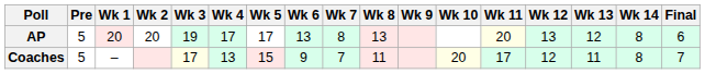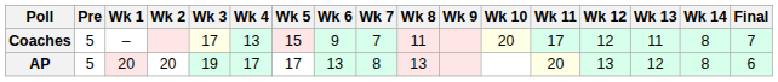 <table class="wikitable" style="white-space:nowrap;">
 <tr>
 <th>Poll</th>
 <th>Pre</th>
 <th>Wk 1</th>
 <th>Wk 2</th>
 <th>Wk 3</th>
 <th>Wk 4</th>
 <th>Wk 5</th>
 <th>Wk 6</th>
 <th>Wk 7</th>
 <th>Wk 8</th>
 <th>Wk 9</th>
 <th>Wk 10</th>
 <th>Wk 11</th>
 <th>Wk 12</th>
 <th>Wk 13</th>
 <th>Wk 14</th>
 <th>Final</th>
 </tr>
 <tr style="text-align:center;">
+<th>Coaches</th>
+<td style="background:#FFF;">5</td>
+<td style="background:#FFF;">–</td>
+<td style="background:#FFE6E6;"></td>
+<td style="background:#FFFFE6;">17</td>
+<td style="background:#D8FFEB;">13</td>
+<td style="background:#FFE6E6;">15</td>
+<td style="background:#D8FFEB;">9</td>
+<td style="background:#D8FFEB;">7</td>
+<td style="background:#FFE6E6;">11</td>
+<td style="background:#FFE6E6;"></td>
+<td style="background:#FFFFE6;">20</td>
+<td style="background:#D8FFEB;">17</td>
+<td style="background:#D8FFEB;">12</td>
+<td style="background:#D8FFEB;">11</td>
+<td style="background:#D8FFEB;">8</td>
+<td style="background:#D8FFEB;">7</td>
+</tr>
+<tr style="text-align:center;">
 <th>AP</th>
 <td style="background:#FFF;">5</td>
 <td style="background:#FFE6E6;">20</td>
 <td style="background:#FFF;">20</td>
 <td style="background:#D8FFEB;">19</td>
 <td style="background:#D8FFEB;">17</td>
 <td style="background:#FFF;">17</td>
 <td style="background:#D8FFEB;">13</td>
 <td style="background:#D8FFEB;">8</td>
 <td style="background:#FFE6E6;">13</td>
 <td style="background:#FFE6E6;"></td>
 <td style="background:#FFF;"></td>
 <td style="background:#FFFFE6;">20</td>
 <td style="background:#D8FFEB;">13</td>
 <td style="background:#D8FFEB;">12</td>
 <td style="background:#D8FFEB;">8</td>
 <td style="background:#D8FFEB;">6</td>
 </tr>
-<tr style="text-align:center;">
-<th>Coaches</th>
-<td style="background:#FFF;">5</td>
-<td style="background:#FFF;">–</td>
-<td style="background:#FFE6E6;"></td>
-<td style="background:#FFFFE6;">17</td>
-<td style="background:#D8FFEB;">13</td>
-<td style="background:#FFE6E6;">15</td>
-<td style="background:#D8FFEB;">9</td>
-<td style="background:#D8FFEB;">7</td>
-<td style="background:#FFE6E6;">11</td>
-<td style="background:#FFE6E6;"></td>
-<td style="background:#FFFFE6;">20</td>
-<td style="background:#D8FFEB;">17</td>
-<td style="background:#D8FFEB;">12</td>
-<td style="background:#D8FFEB;">11</td>
-<td style="background:#D8FFEB;">8</td>
-<td style="background:#D8FFEB;">7</td>
-</tr>
 </table>
